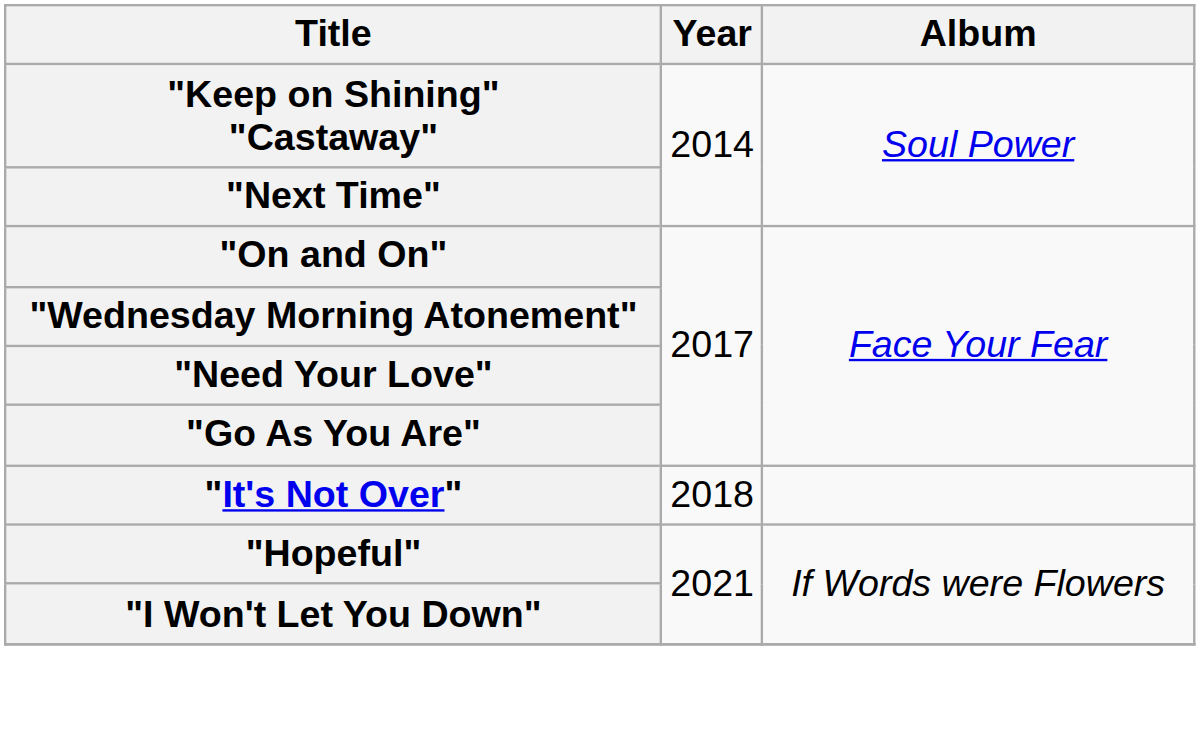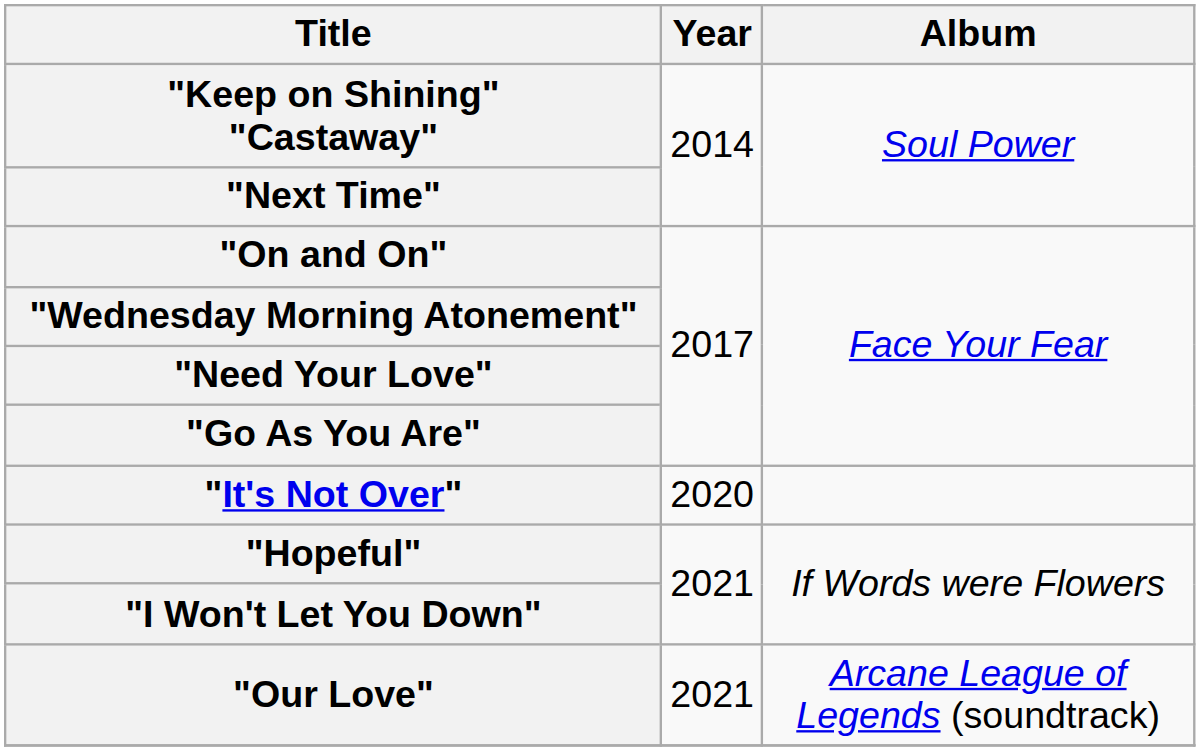 <table class="wikitable plainrowheaders" style="text-align:center;">
 <tr>
 <th scope="col" style="width:17em;">Title</th>
 <th scope="col">Year</th>
 <th scope="col" style="width:11em;">Album</th>
 </tr>
 <tr>
 <th scope="row">"Keep on Shining"<br>"Castaway"</th>
 <td rowspan="2">2014</td>
 <td rowspan="2"><em><a href='#'>Soul Power</a></em></td>
 </tr>
 <tr>
 <th scope="row">"Next Time"</th>
 </tr>
 <tr>
 <th scope="row">"On and On"</th>
 <td rowspan="4">2017</td>
 <td rowspan="4"><em><a href='#'>Face Your Fear</a></em></td>
 </tr>
 <tr>
 <th scope="row">"Wednesday Morning Atonement"</th>
 </tr>
 <tr>
 <th scope="row">"Need Your Love"</th>
 </tr>
 <tr>
 <th scope="row">"Go As You Are"</th>
 </tr>
 <tr>
 <th scope="row">"<a href='#'>It's Not Over</a>"</th>
-<td>2018</td>
+<td>2020</td>
 <td></td>
 </tr>
 <tr>
 <th scope="row">"Hopeful"</th>
 <td rowspan="2">2021</td>
 <td rowspan="2"><em>If Words were Flowers</em></td>
 </tr>
 <tr>
 <th scope="row">"I Won't Let You Down"</th>
 </tr>
 <tr>
+<th scope="row">"Our Love"</th>
+<td>2021</td>
+<td><em><a href='#'>Arcane League of Legends</a></em> (soundtrack)</td>
+</tr>
+<tr>
 </tr>
 </table>
